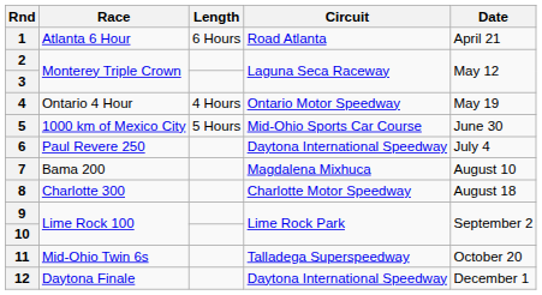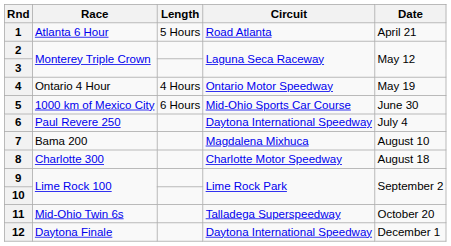 <table class="wikitable" style="font-size: 90%;">
 <tr>
 <th>Rnd</th>
 <th>Race</th>
 <th>Length</th>
 <th>Circuit</th>
 <th>Date</th>
 </tr>
 <tr>
 <th>1</th>
 <td> <a href='#'>Atlanta 6 Hour</a></td>
-<td>6 Hours</td>
+<td>5 Hours</td>
 <td><a href='#'>Road Atlanta</a></td>
 <td>April 21</td>
 </tr>
 <tr>
 <th>2</th>
 <td rowspan=2> <a href='#'>Monterey Triple Crown</a></td>
 <td></td>
 <td rowspan=2><a href='#'>Laguna Seca Raceway</a></td>
 <td rowspan=2>May 12</td>
 </tr>
 <tr>
 <th>3</th>
 <td></td>
 </tr>
 <tr>
 <th>4</th>
 <td> Ontario 4 Hour</td>
 <td>4 Hours</td>
 <td><a href='#'>Ontario Motor Speedway</a></td>
 <td>May 19</td>
 </tr>
 <tr>
 <th>5</th>
 <td> <a href='#'>1000 km of Mexico City</a></td>
-<td>5 Hours</td>
+<td>6 Hours</td>
 <td><a href='#'>Mid-Ohio Sports Car Course</a></td>
 <td>June 30</td>
 </tr>
 <tr>
 <th>6</th>
 <td> <a href='#'>Paul Revere 250</a></td>
 <td></td>
 <td><a href='#'>Daytona International Speedway</a></td>
 <td>July 4</td>
 </tr>
 <tr>
 <th>7</th>
 <td> Bama 200</td>
 <td></td>
 <td><a href='#'>Magdalena Mixhuca</a></td>
 <td>August 10</td>
 </tr>
 <tr>
 <th>8</th>
 <td> <a href='#'>Charlotte 300</a></td>
 <td></td>
 <td><a href='#'>Charlotte Motor Speedway</a></td>
 <td>August 18</td>
 </tr>
 <tr>
 <th>9</th>
 <td rowspan=2> <a href='#'>Lime Rock 100</a></td>
 <td></td>
 <td rowspan=2><a href='#'>Lime Rock Park</a></td>
 <td rowspan=2>September 2</td>
 </tr>
 <tr>
 <th>10</th>
 <td></td>
 </tr>
 <tr>
 <th>11</th>
 <td> <a href='#'>Mid-Ohio Twin 6s</a></td>
 <td></td>
 <td><a href='#'>Talladega Superspeedway</a></td>
 <td>October 20</td>
 </tr>
 <tr>
 <th>12</th>
 <td> <a href='#'>Daytona Finale</a></td>
 <td></td>
 <td><a href='#'>Daytona International Speedway</a></td>
 <td>December 1</td>
 </tr>
 </table>
